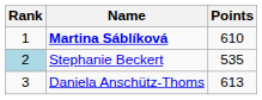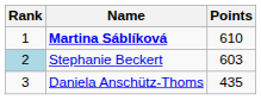 <table class="wikitable" border="1">
 <tr>
 <th width=30>Rank</th>
 <th>Name</th>
 <th width=25>Points</th>
 </tr>
 <tr align=center>
 <td>1</td>
 <td align=left> <strong><a href='#'>Martina Sáblíková</a></strong></td>
 <td>610</td>
 </tr>
 <tr align=center>
 <td style="background: lightblue;">2</td>
 <td align=left> <a href='#'>Stephanie Beckert</a></td>
-<td>535</td>
+<td>603</td>
 </tr>
 <tr align=center>
 <td>3</td>
 <td align=left> <a href='#'>Daniela Anschütz-Thoms</a></td>
-<td>613</td>
+<td>435</td>
 </tr>
 </table>
